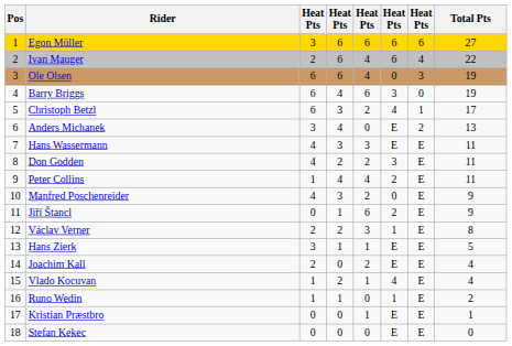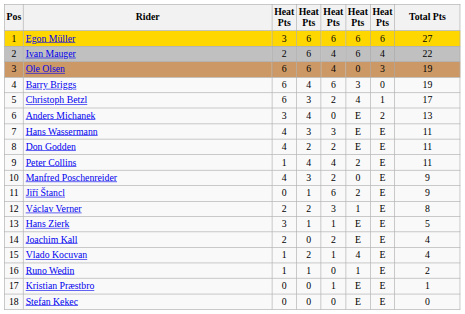 <table class="wikitable" style="font-size: 100%">
 <tr>
 <th width=20>Pos</th>
 <th width=400>Rider</th>
 <th width=20>Heat Pts</th>
 <th width=20>Heat Pts</th>
 <th width=20>Heat Pts</th>
 <th width=20>Heat Pts</th>
 <th width=20>Heat Pts</th>
 <th width=100>Total Pts</th>
 </tr>
 <tr align=center style="background-color: gold;">
 <td>1</td>
 <td align="left"> <a href='#'>Egon Müller</a></td>
 <td>3</td>
 <td>6</td>
 <td>6</td>
 <td>6</td>
 <td>6</td>
 <td>27</td>
 </tr>
 <tr align=center style="background-color: silver;">
 <td>2</td>
 <td align="left"> <a href='#'>Ivan Mauger</a></td>
 <td>2</td>
 <td>6</td>
 <td>4</td>
 <td>6</td>
 <td>4</td>
 <td>22</td>
 </tr>
 <tr align=center style="background-color: #cc9966;">
 <td>3</td>
 <td align="left"> <a href='#'>Ole Olsen</a></td>
 <td>6</td>
 <td>6</td>
 <td>4</td>
 <td>0</td>
 <td>3</td>
 <td>19</td>
 </tr>
 <tr align=center>
 <td>4</td>
 <td align="left"> <a href='#'>Barry Briggs</a></td>
 <td>6</td>
 <td>4</td>
 <td>6</td>
 <td>3</td>
 <td>0</td>
 <td>19</td>
 </tr>
 <tr align=center>
 <td>5</td>
 <td align="left"> <a href='#'>Christoph Betzl</a></td>
 <td>6</td>
 <td>3</td>
 <td>2</td>
 <td>4</td>
 <td>1</td>
 <td>17</td>
 </tr>
 <tr align=center>
 <td>6</td>
 <td align="left"> <a href='#'>Anders Michanek</a></td>
 <td>3</td>
 <td>4</td>
 <td>0</td>
 <td>E</td>
 <td>2</td>
 <td>13</td>
 </tr>
 <tr align=center>
 <td>7</td>
 <td align="left"> <a href='#'>Hans Wassermann</a></td>
 <td>4</td>
 <td>3</td>
 <td>3</td>
 <td>E</td>
 <td>E</td>
 <td>11</td>
 </tr>
 <tr align=center>
 <td>8</td>
 <td align="left"> <a href='#'>Don Godden</a></td>
 <td>4</td>
 <td>2</td>
 <td>2</td>
-<td>3</td>
+<td>E</td>
 <td>E</td>
 <td>11</td>
 </tr>
 <tr align=center>
 <td>9</td>
 <td align="left"> <a href='#'>Peter Collins</a></td>
 <td>1</td>
 <td>4</td>
 <td>4</td>
 <td>2</td>
 <td>E</td>
 <td>11</td>
 </tr>
 <tr align=center>
 <td>10</td>
 <td align="left"> <a href='#'>Manfred Poschenreider</a></td>
 <td>4</td>
 <td>3</td>
 <td>2</td>
 <td>0</td>
 <td>E</td>
 <td>9</td>
 </tr>
 <tr align=center>
 <td>11</td>
 <td align="left"> <a href='#'>Jiří Štancl</a></td>
 <td>0</td>
 <td>1</td>
 <td>6</td>
 <td>2</td>
 <td>E</td>
 <td>9</td>
 </tr>
 <tr align=center>
 <td>12</td>
 <td align="left"> <a href='#'>Václav Verner</a></td>
 <td>2</td>
 <td>2</td>
 <td>3</td>
 <td>1</td>
 <td>E</td>
 <td>8</td>
 </tr>
 <tr align=center>
 <td>13</td>
 <td align="left"> <a href='#'>Hans Zierk</a></td>
 <td>3</td>
 <td>1</td>
 <td>1</td>
 <td>E</td>
 <td>E</td>
 <td>5</td>
 </tr>
 <tr align=center>
 <td>14</td>
 <td align="left"> <a href='#'>Joachim Kall</a></td>
 <td>2</td>
 <td>0</td>
 <td>2</td>
 <td>E</td>
 <td>E</td>
 <td>4</td>
 </tr>
 <tr align=center>
 <td>15</td>
 <td align="left"> <a href='#'>Vlado Kocuvan</a></td>
 <td>1</td>
 <td>2</td>
 <td>1</td>
 <td>4</td>
 <td>E</td>
 <td>4</td>
 </tr>
 <tr align=center>
 <td>16</td>
 <td align="left"> <a href='#'>Runo Wedin</a></td>
 <td>1</td>
 <td>1</td>
 <td>0</td>
 <td>1</td>
 <td>E</td>
 <td>2</td>
 </tr>
 <tr align=center>
 <td>17</td>
 <td align="left"> <a href='#'>Kristian Præstbro</a></td>
 <td>0</td>
 <td>0</td>
 <td>1</td>
 <td>E</td>
 <td>E</td>
 <td>1</td>
 </tr>
 <tr align=center>
 <td>18</td>
 <td align="left"> <a href='#'>Stefan Kekec</a></td>
 <td>0</td>
 <td>0</td>
 <td>0</td>
 <td>E</td>
 <td>E</td>
 <td>0</td>
 </tr>
 </table>
